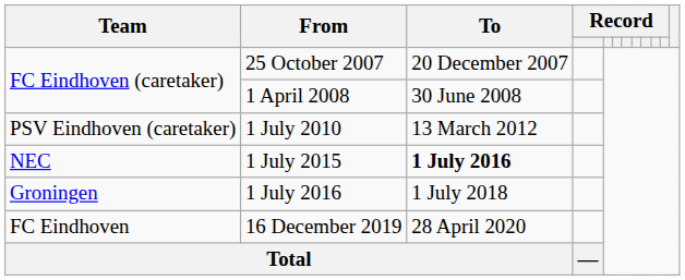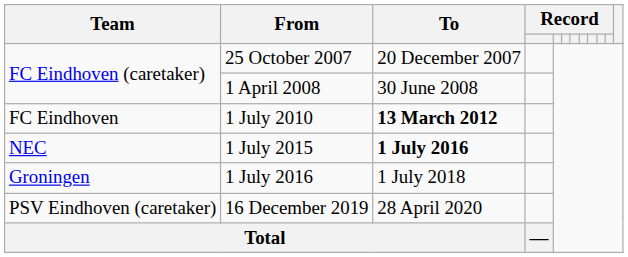 <table class=wikitable style="text-align: center">
 <tr>
 <th rowspan=2>Team</th>
 <th rowspan=2>From</th>
 <th rowspan=2>To</th>
 <th colspan=8>Record</th>
 <th rowspan=2></th>
 </tr>
 <tr>
 <th></th>
 <th></th>
 <th></th>
 <th></th>
 <th></th>
 <th></th>
 <th></th>
 <th></th>
 </tr>
 <tr>
 <td rowspan=2 align=left><a href='#'>FC Eindhoven</a> (caretaker)</td>
 <td align=left>25 October 2007</td>
 <td align=left>20 December 2007<br></td>
 <td></td>
 </tr>
 <tr>
 <td align=left>1 April 2008</td>
 <td align=left>30 June 2008<br></td>
 <td></td>
 </tr>
 <tr>
-<td align=left>PSV Eindhoven (caretaker)</td>
+<td align=left>FC Eindhoven</td>
 <td align=left>1 July 2010</td>
-<td align=left>13 March 2012<br></td>
+<td align=left><strong>13 March 2012<br></strong></td>
 <td></td>
 </tr>
 <tr>
 <td align=left><a href='#'>NEC</a></td>
 <td align=left>1 July 2015</td>
 <td align=left><strong>1 July 2016<br></strong></td>
 <td></td>
 </tr>
 <tr>
 <td align=left><a href='#'>Groningen</a></td>
 <td align=left>1 July 2016</td>
 <td align=left>1 July 2018<br></td>
 <td></td>
 </tr>
 <tr>
-<td align=left>FC Eindhoven</td>
+<td align=left>PSV Eindhoven (caretaker)</td>
 <td align=left>16 December 2019</td>
 <td align=left>28 April 2020<br></td>
 <td></td>
 </tr>
 <tr>
 <th colspan=3>Total<br></th>
 <th>—</th>
 </tr>
 </table>
